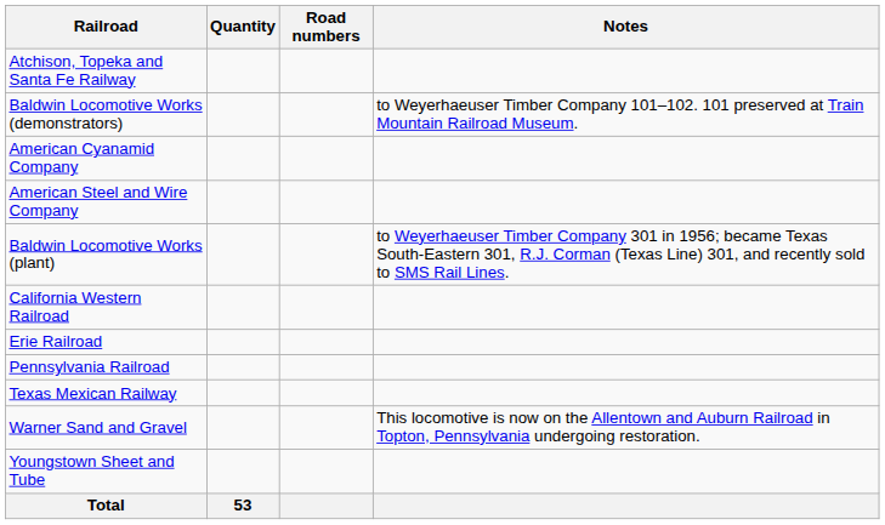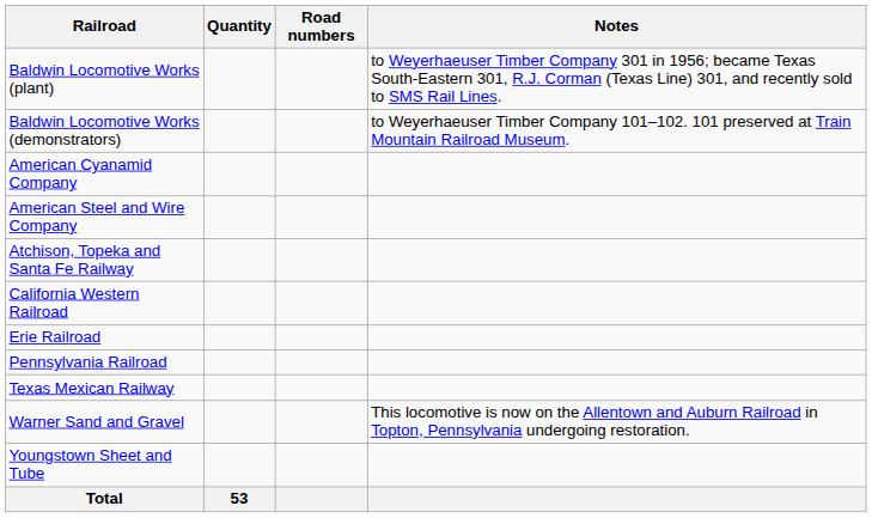 <table class="wikitable">
 <tr>
 <th>Railroad</th>
 <th>Quantity</th>
 <th>Road numbers</th>
 <th>Notes</th>
 </tr>
 <tr>
-<td><a href='#'>Atchison, Topeka and Santa Fe Railway</a></td>
+<td><a href='#'>Baldwin Locomotive Works</a> (plant)</td>
 <td></td>
 <td></td>
-<td></td>
+<td>to <a href='#'>Weyerhaeuser Timber Company</a> 301 in 1956; became Texas South-Eastern 301, <a href='#'>R.J. Corman</a> (Texas Line) 301, and recently sold to <a href='#'>SMS Rail Lines</a>.</td>
 </tr>
 <tr>
 <td><a href='#'>Baldwin Locomotive Works</a> (demonstrators)</td>
 <td></td>
 <td></td>
 <td>to Weyerhaeuser Timber Company 101–102. 101 preserved at <a href='#'>Train Mountain Railroad Museum</a>.</td>
 </tr>
 <tr>
 <td><a href='#'>American Cyanamid Company</a></td>
 <td></td>
 <td></td>
 <td></td>
 </tr>
 <tr>
 <td><a href='#'>American Steel and Wire Company</a></td>
 <td></td>
 <td></td>
 <td></td>
 </tr>
 <tr>
-<td><a href='#'>Baldwin Locomotive Works</a> (plant)</td>
+<td><a href='#'>Atchison, Topeka and Santa Fe Railway</a></td>
 <td></td>
 <td></td>
-<td>to <a href='#'>Weyerhaeuser Timber Company</a> 301 in 1956; became Texas South-Eastern 301, <a href='#'>R.J. Corman</a> (Texas Line) 301, and recently sold to <a href='#'>SMS Rail Lines</a>.</td>
+<td></td>
 </tr>
 <tr>
 <td><a href='#'>California Western Railroad</a></td>
 <td></td>
 <td></td>
 <td></td>
 </tr>
 <tr>
 <td><a href='#'>Erie Railroad</a></td>
 <td></td>
 <td></td>
 <td></td>
 </tr>
 <tr>
 <td><a href='#'>Pennsylvania Railroad</a></td>
 <td></td>
 <td></td>
 <td></td>
 </tr>
 <tr>
 <td><a href='#'>Texas Mexican Railway</a></td>
 <td></td>
 <td></td>
 <td></td>
 </tr>
 <tr>
 <td><a href='#'>Warner Sand and Gravel</a></td>
 <td></td>
 <td></td>
 <td>This locomotive is now on the <a href='#'>Allentown and Auburn Railroad</a> in <a href='#'>Topton, Pennsylvania</a> undergoing restoration.</td>
 </tr>
 <tr>
 <td><a href='#'>Youngstown Sheet and Tube</a></td>
 <td></td>
 <td></td>
 <td></td>
 </tr>
 <tr>
 <th>Total</th>
 <th>53</th>
 <th></th>
 <th></th>
 </tr>
 </table>
